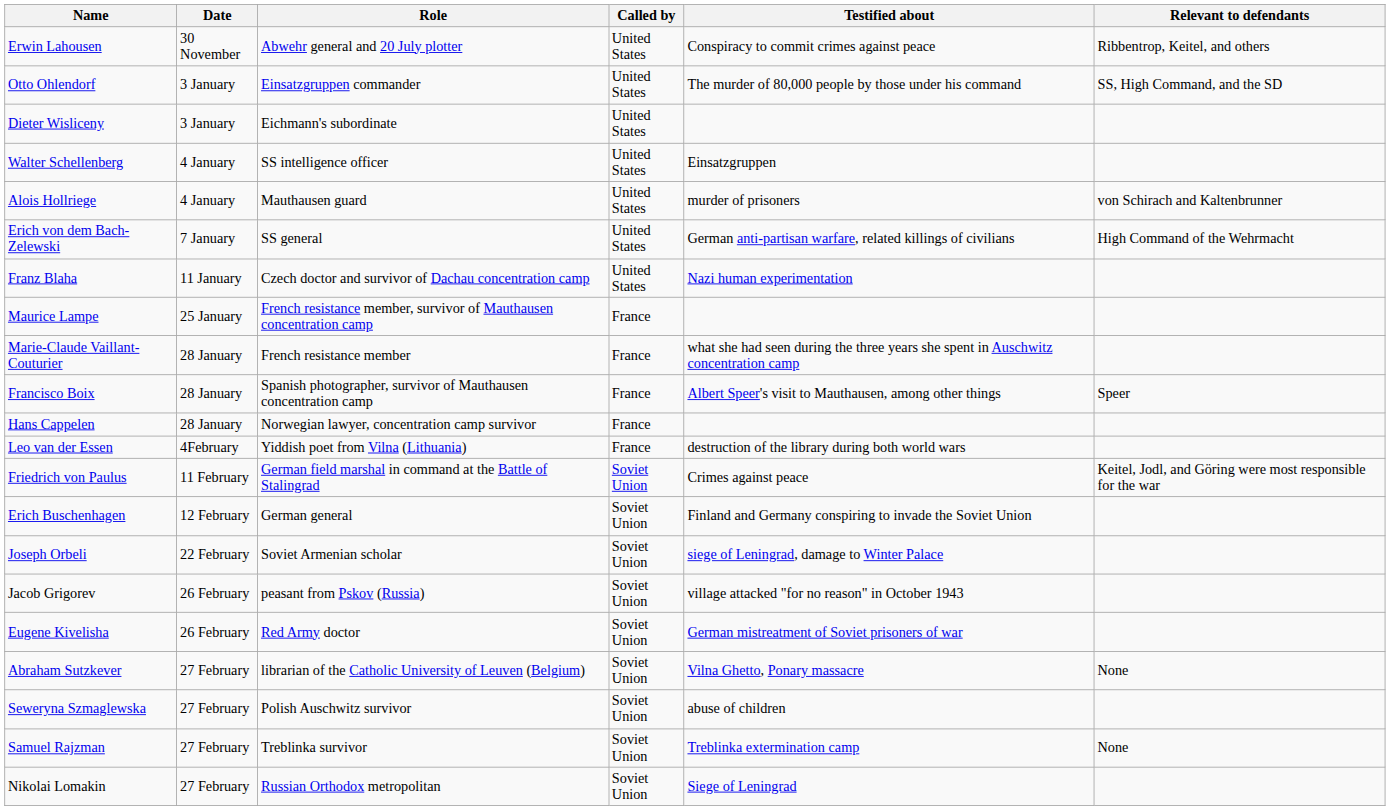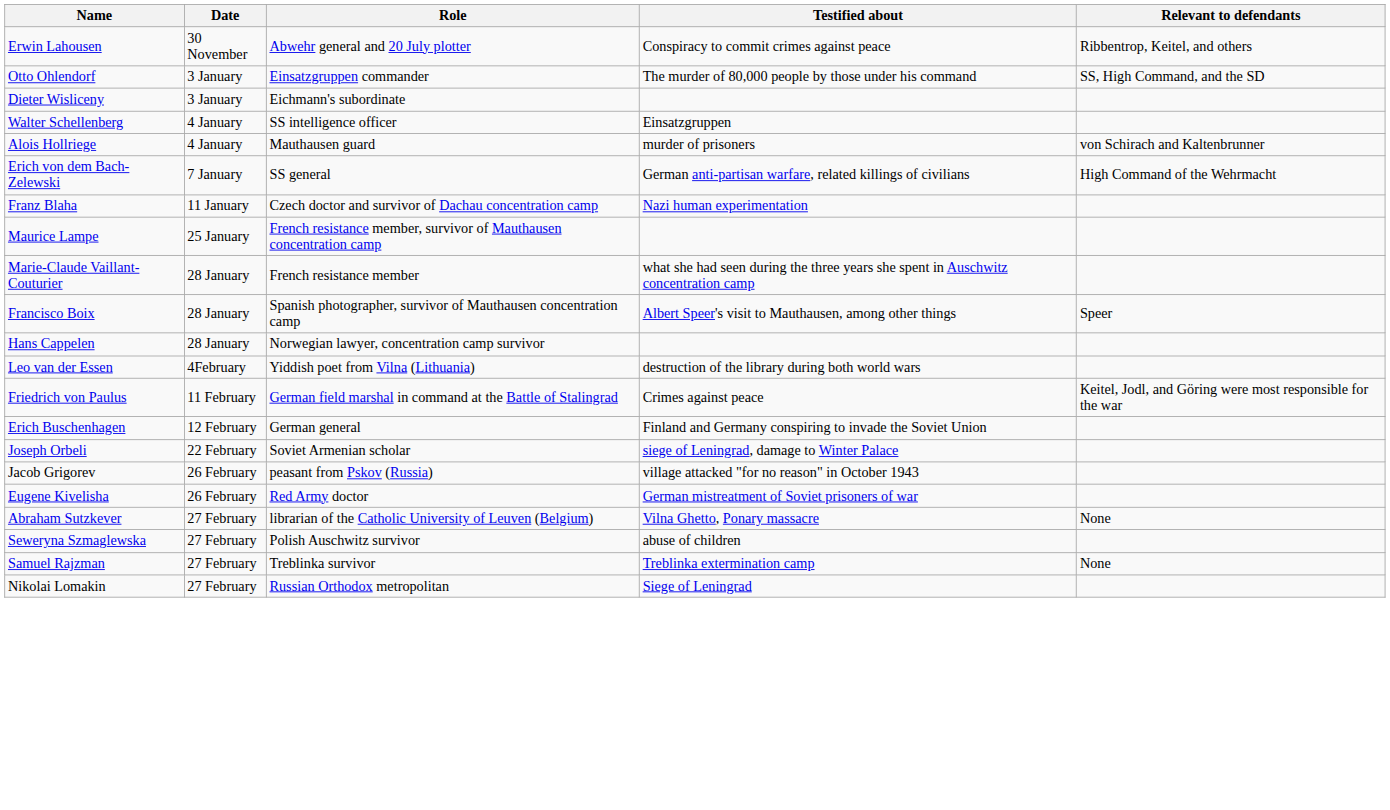 <table class="wikitable sortable mw-collapsible mw-collapsed" style="float:center; margin-left:1.0em">
 <tr>
 <th scope="col">Name</th>
 <th scope="col">Date</th>
 <th scope="col">Role</th>
-<th scope="col">Called by</th>
 <th scope="col">Testified about</th>
 <th scope="col">Relevant to defendants<br></th>
 </tr>
 <tr>
 <td><a href='#'>Erwin Lahousen</a></td>
 <td>30 November</td>
 <td><a href='#'>Abwehr</a> general and <a href='#'>20 July plotter</a></td>
-<td>United States</td>
 <td>Conspiracy to commit crimes against peace</td>
 <td>Ribbentrop, Keitel, and others</td>
 </tr>
 <tr>
 <td><a href='#'>Otto Ohlendorf</a></td>
 <td>3 January</td>
 <td><a href='#'>Einsatzgruppen</a> commander</td>
-<td>United States</td>
 <td>The murder of 80,000 people by those under his command</td>
 <td>SS, High Command, and the SD</td>
 </tr>
 <tr>
 <td><a href='#'>Dieter Wisliceny</a></td>
 <td>3 January</td>
 <td>Eichmann's subordinate</td>
-<td>United States</td>
 <td></td>
 <td></td>
 </tr>
 <tr>
 <td><a href='#'>Walter Schellenberg</a></td>
 <td>4 January</td>
 <td>SS intelligence officer</td>
-<td>United States</td>
 <td>Einsatzgruppen</td>
 <td></td>
 </tr>
 <tr>
 <td><a href='#'>Alois Hollriege</a></td>
 <td>4 January</td>
 <td>Mauthausen guard</td>
-<td>United States</td>
 <td>murder of prisoners</td>
 <td>von Schirach and Kaltenbrunner</td>
 </tr>
 <tr>
 <td><a href='#'>Erich von dem Bach-Zelewski</a></td>
 <td>7 January</td>
 <td>SS general</td>
-<td>United States</td>
 <td>German <a href='#'>anti-partisan warfare</a>, related killings of civilians</td>
 <td>High Command of the Wehrmacht</td>
 </tr>
 <tr>
 <td><a href='#'>Franz Blaha</a></td>
 <td>11 January</td>
 <td>Czech doctor and survivor of <a href='#'>Dachau concentration camp</a></td>
-<td>United States</td>
 <td><a href='#'>Nazi human experimentation</a></td>
 <td></td>
 </tr>
 <tr>
 <td><a href='#'>Maurice Lampe</a></td>
 <td>25 January</td>
 <td><a href='#'>French resistance</a> member, survivor of <a href='#'>Mauthausen concentration camp</a></td>
-<td>France</td>
 <td></td>
 <td></td>
 </tr>
 <tr>
 <td><a href='#'>Marie-Claude Vaillant-Couturier</a></td>
 <td>28 January</td>
 <td>French resistance member</td>
-<td>France</td>
 <td>what she had seen during the three years she spent in <a href='#'>Auschwitz concentration camp</a></td>
 <td></td>
 </tr>
 <tr>
 <td><a href='#'>Francisco Boix</a></td>
 <td>28 January</td>
 <td>Spanish photographer, survivor of Mauthausen concentration camp</td>
-<td>France</td>
 <td><a href='#'>Albert Speer</a>'s visit to Mauthausen, among other things</td>
 <td>Speer</td>
 </tr>
 <tr>
 <td><a href='#'>Hans Cappelen</a></td>
 <td>28 January</td>
 <td>Norwegian lawyer, concentration camp survivor</td>
-<td>France</td>
 <td></td>
 <td></td>
 </tr>
 <tr>
 <td><a href='#'>Leo van der Essen</a></td>
 <td>4February</td>
 <td>Yiddish poet from <a href='#'>Vilna</a> (<a href='#'>Lithuania</a>)</td>
-<td>France</td>
 <td>destruction of the library during both world wars</td>
 <td></td>
 </tr>
 <tr>
 <td><a href='#'>Friedrich von Paulus</a></td>
 <td>11 February</td>
 <td><a href='#'>German field marshal</a> in command at the <a href='#'>Battle of Stalingrad</a></td>
-<td><a href='#'>Soviet Union</a></td>
 <td>Crimes against peace</td>
 <td>Keitel, Jodl, and Göring were most responsible for the war</td>
 </tr>
 <tr>
 <td><a href='#'>Erich Buschenhagen</a></td>
 <td>12 February</td>
 <td>German general</td>
-<td>Soviet Union</td>
 <td>Finland and Germany conspiring to invade the Soviet Union</td>
 <td></td>
 </tr>
 <tr>
 <td><a href='#'>Joseph Orbeli</a></td>
 <td>22 February</td>
 <td>Soviet Armenian scholar</td>
-<td>Soviet Union</td>
 <td><a href='#'>siege of Leningrad</a>, damage to <a href='#'>Winter Palace</a></td>
 <td></td>
 </tr>
 <tr>
 <td>Jacob Grigorev</td>
 <td>26 February</td>
 <td>peasant from <a href='#'>Pskov</a> (<a href='#'>Russia</a>)</td>
-<td>Soviet Union</td>
 <td>village attacked "for no reason" in October 1943</td>
 <td></td>
 </tr>
 <tr>
 <td><a href='#'>Eugene Kivelisha</a></td>
 <td>26 February</td>
 <td><a href='#'>Red Army</a> doctor</td>
-<td>Soviet Union</td>
 <td><a href='#'>German mistreatment of Soviet prisoners of war</a></td>
 <td></td>
 </tr>
 <tr>
 <td><a href='#'>Abraham Sutzkever</a></td>
 <td>27 February</td>
 <td>librarian of the <a href='#'>Catholic University of Leuven</a> (<a href='#'>Belgium</a>)</td>
-<td>Soviet Union</td>
 <td><a href='#'>Vilna Ghetto</a>, <a href='#'>Ponary massacre</a></td>
 <td>None</td>
 </tr>
 <tr>
 <td><a href='#'>Seweryna Szmaglewska</a></td>
 <td>27 February</td>
 <td>Polish Auschwitz survivor</td>
-<td>Soviet Union</td>
 <td>abuse of children</td>
 <td></td>
 </tr>
 <tr>
 <td><a href='#'>Samuel Rajzman</a></td>
 <td>27 February</td>
 <td>Treblinka survivor</td>
-<td>Soviet Union</td>
 <td><a href='#'>Treblinka extermination camp</a></td>
 <td>None</td>
 </tr>
 <tr>
 <td>Nikolai Lomakin</td>
 <td>27 February</td>
 <td><a href='#'>Russian Orthodox</a> metropolitan</td>
-<td>Soviet Union</td>
 <td><a href='#'>Siege of Leningrad</a></td>
 <td><br></td>
 </tr>
 </table>
